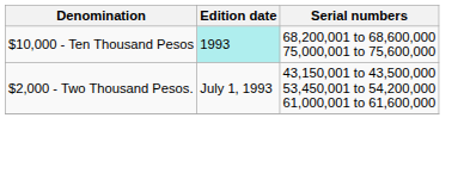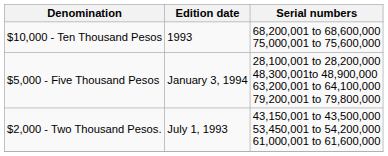 <table class="wikitable">
 <tr>
 <th>Denomination</th>
 <th>Edition date</th>
 <th>Serial numbers</th>
 </tr>
 <tr>
 <td>$10,000 - Ten Thousand Pesos</td>
-<td style="background: paleturquoise;">1993</td>
+<td>1993</td>
 <td>68,200,001 to 68,600,000<br>75,000,001 to 75,600,000</td>
+</tr>
+<tr>
+<td>$5,000 - Five Thousand Pesos</td>
+<td>January 3, 1994</td>
+<td>28,100,001 to 28,200,000<br>48,300,001to 48,900,000 <br>63,200,001 to 64,100,000 <br>79,200,001 to 79,800,000</td>
 </tr>
 <tr>
 <td>$2,000 - Two Thousand Pesos.</td>
 <td>July 1, 1993</td>
 <td>43,150,001 to 43,500,000<br>53,450,001 to 54,200,000<br>61,000,001 to 61,600,000</td>
 </tr>
 <tr>
 </tr>
 </table>
